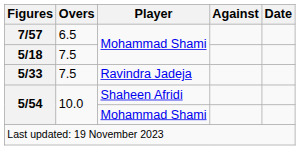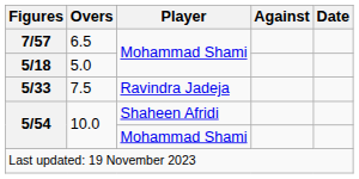 <table class="wikitable">
 <tr>
 <th>Figures</th>
 <th>Overs</th>
 <th class="unsortable">Player</th>
 <th>Against</th>
 <th>Date</th>
 </tr>
 <tr>
 <th>7/57</th>
 <td>6.5</td>
 <td rowspan=2> <a href='#'>Mohammad Shami</a></td>
 <td></td>
 <td></td>
 </tr>
 <tr>
 <th>5/18</th>
-<td>7.5</td>
+<td>5.0</td>
 <td></td>
 <td></td>
 </tr>
 <tr>
 <th>5/33</th>
 <td>7.5</td>
 <td> <a href='#'>Ravindra Jadeja</a></td>
 <td></td>
 <td></td>
 </tr>
 <tr>
 <th rowspan=2>5/54</th>
 <td rowspan=2>10.0</td>
 <td> <a href='#'>Shaheen Afridi</a></td>
 <td></td>
 <td></td>
 </tr>
 <tr>
 <td> <a href='#'>Mohammad Shami</a></td>
 <td></td>
 <td></td>
 </tr>
 <tr>
 <td colspan="6"><small>Last updated: 19 November 2023</small></td>
 </tr>
 </table>
